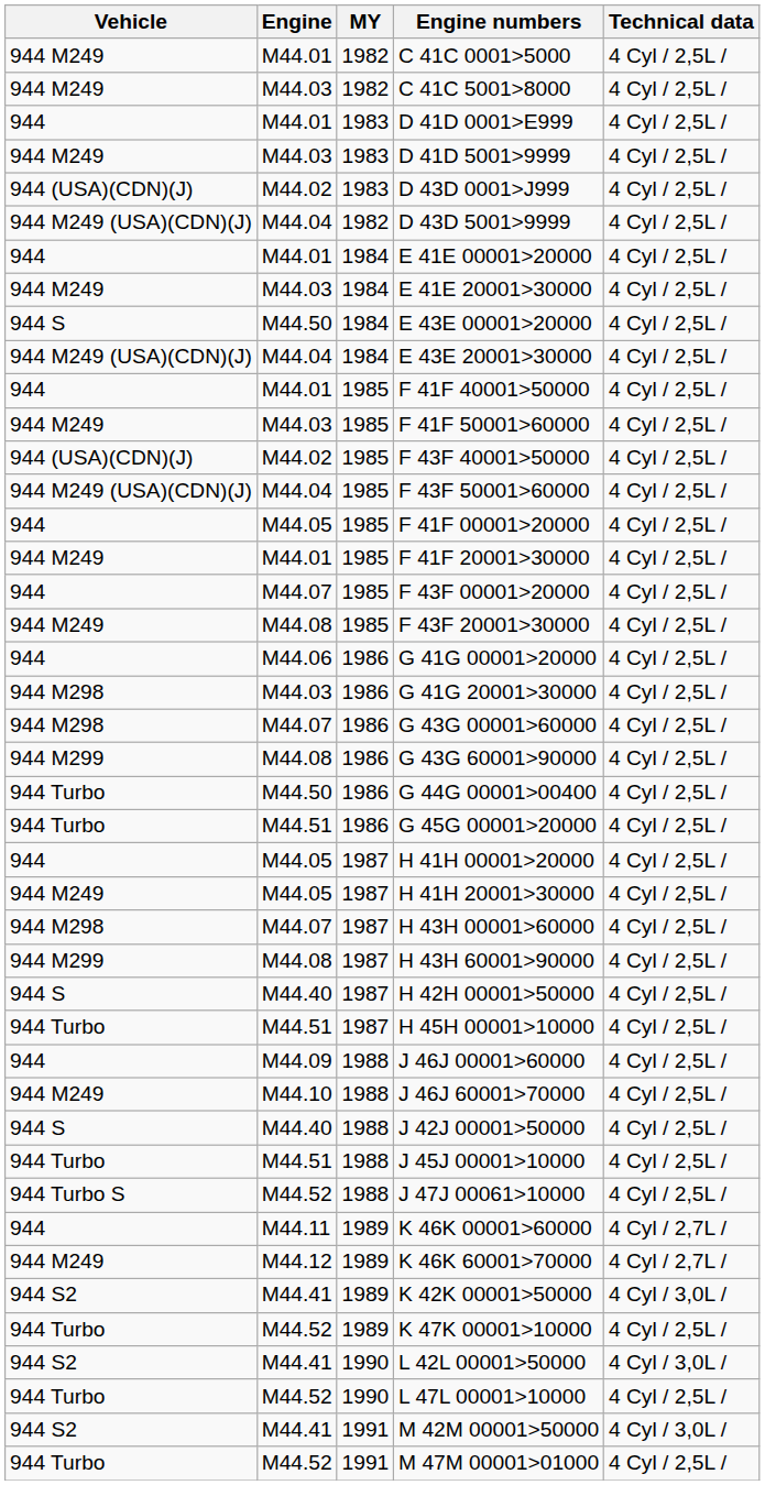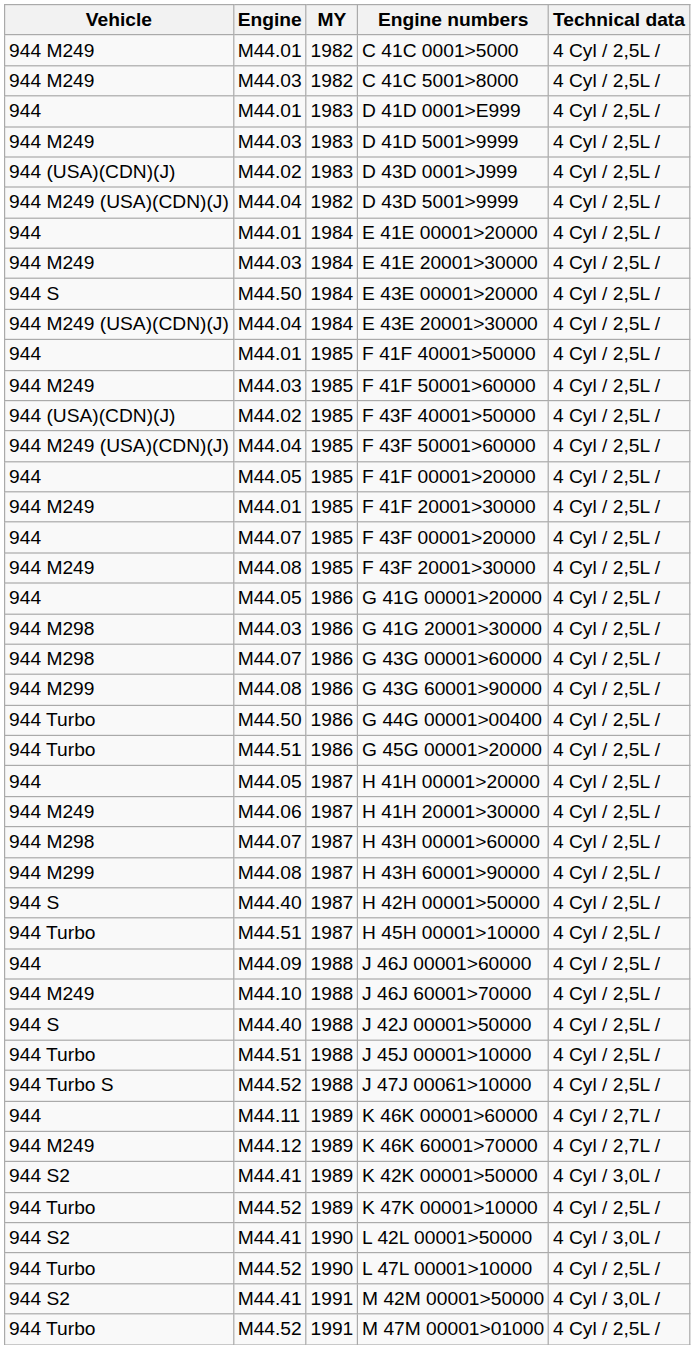 <table class="wikitable">
 <tr>
 <th>Vehicle</th>
 <th>Engine</th>
 <th>MY</th>
 <th>Engine numbers</th>
 <th>Technical data</th>
 </tr>
 <tr>
 <td>944 M249</td>
 <td>M44.01</td>
 <td>1982</td>
 <td>C 41C 0001>5000</td>
 <td>4 Cyl / 2,5L / </td>
 </tr>
 <tr>
 <td>944 M249</td>
 <td>M44.03</td>
 <td>1982</td>
 <td>C 41C 5001>8000</td>
 <td>4 Cyl / 2,5L / </td>
 </tr>
 <tr>
 <td>944</td>
 <td>M44.01</td>
 <td>1983</td>
 <td>D 41D 0001>E999</td>
 <td>4 Cyl / 2,5L / </td>
 </tr>
 <tr>
 <td>944 M249</td>
 <td>M44.03</td>
 <td>1983</td>
 <td>D 41D 5001>9999</td>
 <td>4 Cyl / 2,5L / </td>
 </tr>
 <tr>
 <td>944 (USA)(CDN)(J)</td>
 <td>M44.02</td>
 <td>1983</td>
 <td>D 43D 0001>J999</td>
 <td>4 Cyl / 2,5L / </td>
 </tr>
 <tr>
 <td>944 M249 (USA)(CDN)(J)</td>
 <td>M44.04</td>
 <td>1982</td>
 <td>D 43D 5001>9999</td>
 <td>4 Cyl / 2,5L / </td>
 </tr>
 <tr>
 <td>944</td>
 <td>M44.01</td>
 <td>1984</td>
 <td>E 41E 00001>20000</td>
 <td>4 Cyl / 2,5L / </td>
 </tr>
 <tr>
 <td>944 M249</td>
 <td>M44.03</td>
 <td>1984</td>
 <td>E 41E 20001>30000</td>
 <td>4 Cyl / 2,5L / </td>
 </tr>
 <tr>
 <td>944 S</td>
 <td>M44.50</td>
 <td>1984</td>
 <td>E 43E 00001>20000</td>
 <td>4 Cyl / 2,5L / </td>
 </tr>
 <tr>
 <td>944 M249 (USA)(CDN)(J)</td>
 <td>M44.04</td>
 <td>1984</td>
 <td>E 43E 20001>30000</td>
 <td>4 Cyl / 2,5L / </td>
 </tr>
 <tr>
 <td>944</td>
 <td>M44.01</td>
 <td>1985</td>
 <td>F 41F 40001>50000</td>
 <td>4 Cyl / 2,5L / </td>
 </tr>
 <tr>
 <td>944 M249</td>
 <td>M44.03</td>
 <td>1985</td>
 <td>F 41F 50001>60000</td>
 <td>4 Cyl / 2,5L / </td>
 </tr>
 <tr>
 <td>944 (USA)(CDN)(J)</td>
 <td>M44.02</td>
 <td>1985</td>
 <td>F 43F 40001>50000</td>
 <td>4 Cyl / 2,5L / </td>
 </tr>
 <tr>
 <td>944 M249 (USA)(CDN)(J)</td>
 <td>M44.04</td>
 <td>1985</td>
 <td>F 43F 50001>60000</td>
 <td>4 Cyl / 2,5L / </td>
 </tr>
 <tr>
 <td>944</td>
 <td>M44.05</td>
 <td>1985</td>
 <td>F 41F 00001>20000</td>
 <td>4 Cyl / 2,5L / </td>
 </tr>
 <tr>
 <td>944 M249</td>
 <td>M44.01</td>
 <td>1985</td>
 <td>F 41F 20001>30000</td>
 <td>4 Cyl / 2,5L / </td>
 </tr>
 <tr>
 <td>944</td>
 <td>M44.07</td>
 <td>1985</td>
 <td>F 43F 00001>20000</td>
 <td>4 Cyl / 2,5L / </td>
 </tr>
 <tr>
 <td>944 M249</td>
 <td>M44.08</td>
 <td>1985</td>
 <td>F 43F 20001>30000</td>
 <td>4 Cyl / 2,5L / </td>
 </tr>
 <tr>
 <td>944</td>
-<td>M44.06</td>
+<td>M44.05</td>
 <td>1986</td>
 <td>G 41G 00001>20000</td>
 <td>4 Cyl / 2,5L / </td>
 </tr>
 <tr>
 <td>944 M298</td>
 <td>M44.03</td>
 <td>1986</td>
 <td>G 41G 20001>30000</td>
 <td>4 Cyl / 2,5L / </td>
 </tr>
 <tr>
 <td>944 M298</td>
 <td>M44.07</td>
 <td>1986</td>
 <td>G 43G 00001>60000</td>
 <td>4 Cyl / 2,5L / </td>
 </tr>
 <tr>
 <td>944 M299</td>
 <td>M44.08</td>
 <td>1986</td>
 <td>G 43G 60001>90000</td>
 <td>4 Cyl / 2,5L / </td>
 </tr>
 <tr>
 <td>944 Turbo</td>
 <td>M44.50</td>
 <td>1986</td>
 <td>G 44G 00001>00400</td>
 <td>4 Cyl / 2,5L / </td>
 </tr>
 <tr>
 <td>944 Turbo</td>
 <td>M44.51</td>
 <td>1986</td>
 <td>G 45G 00001>20000</td>
 <td>4 Cyl / 2,5L / </td>
 </tr>
 <tr>
 <td>944</td>
 <td>M44.05</td>
 <td>1987</td>
 <td>H 41H 00001>20000</td>
 <td>4 Cyl / 2,5L / </td>
 </tr>
 <tr>
 <td>944 M249</td>
-<td>M44.05</td>
+<td>M44.06</td>
 <td>1987</td>
 <td>H 41H 20001>30000</td>
 <td>4 Cyl / 2,5L / </td>
 </tr>
 <tr>
 <td>944 M298</td>
 <td>M44.07</td>
 <td>1987</td>
 <td>H 43H 00001>60000</td>
 <td>4 Cyl / 2,5L / </td>
 </tr>
 <tr>
 <td>944 M299</td>
 <td>M44.08</td>
 <td>1987</td>
 <td>H 43H 60001>90000</td>
 <td>4 Cyl / 2,5L / </td>
 </tr>
 <tr>
 <td>944 S</td>
 <td>M44.40</td>
 <td>1987</td>
 <td>H 42H 00001>50000</td>
 <td>4 Cyl / 2,5L / </td>
 </tr>
 <tr>
 <td>944 Turbo</td>
 <td>M44.51</td>
 <td>1987</td>
 <td>H 45H 00001>10000</td>
 <td>4 Cyl / 2,5L / </td>
 </tr>
 <tr>
 <td>944</td>
 <td>M44.09</td>
 <td>1988</td>
 <td>J 46J 00001>60000</td>
 <td>4 Cyl / 2,5L / </td>
 </tr>
 <tr>
 <td>944 M249</td>
 <td>M44.10</td>
 <td>1988</td>
 <td>J 46J 60001>70000</td>
 <td>4 Cyl / 2,5L / </td>
 </tr>
 <tr>
 <td>944 S</td>
 <td>M44.40</td>
 <td>1988</td>
 <td>J 42J 00001>50000</td>
 <td>4 Cyl / 2,5L / </td>
 </tr>
 <tr>
 <td>944 Turbo</td>
 <td>M44.51</td>
 <td>1988</td>
 <td>J 45J 00001>10000</td>
 <td>4 Cyl / 2,5L / </td>
 </tr>
 <tr>
 <td>944 Turbo S</td>
 <td>M44.52</td>
 <td>1988</td>
 <td>J 47J 00061>10000</td>
 <td>4 Cyl / 2,5L / </td>
 </tr>
 <tr>
 <td>944</td>
 <td>M44.11</td>
 <td>1989</td>
 <td>K 46K 00001>60000</td>
 <td>4 Cyl / 2,7L / </td>
 </tr>
 <tr>
 <td>944 M249</td>
 <td>M44.12</td>
 <td>1989</td>
 <td>K 46K 60001>70000</td>
 <td>4 Cyl / 2,7L / </td>
 </tr>
 <tr>
 <td>944 S2</td>
 <td>M44.41</td>
 <td>1989</td>
 <td>K 42K 00001>50000</td>
 <td>4 Cyl / 3,0L / </td>
 </tr>
 <tr>
 <td>944 Turbo</td>
 <td>M44.52</td>
 <td>1989</td>
 <td>K 47K 00001>10000</td>
 <td>4 Cyl / 2,5L / </td>
 </tr>
 <tr>
 <td>944 S2</td>
 <td>M44.41</td>
 <td>1990</td>
 <td>L 42L 00001>50000</td>
 <td>4 Cyl / 3,0L / </td>
 </tr>
 <tr>
 <td>944 Turbo</td>
 <td>M44.52</td>
 <td>1990</td>
 <td>L 47L 00001>10000</td>
 <td>4 Cyl / 2,5L / </td>
 </tr>
 <tr>
 <td>944 S2</td>
 <td>M44.41</td>
 <td>1991</td>
 <td>M 42M 00001>50000</td>
 <td>4 Cyl / 3,0L / </td>
 </tr>
 <tr>
 <td>944 Turbo</td>
 <td>M44.52</td>
 <td>1991</td>
 <td>M 47M 00001>01000</td>
 <td>4 Cyl / 2,5L / </td>
 </tr>
 </table>
